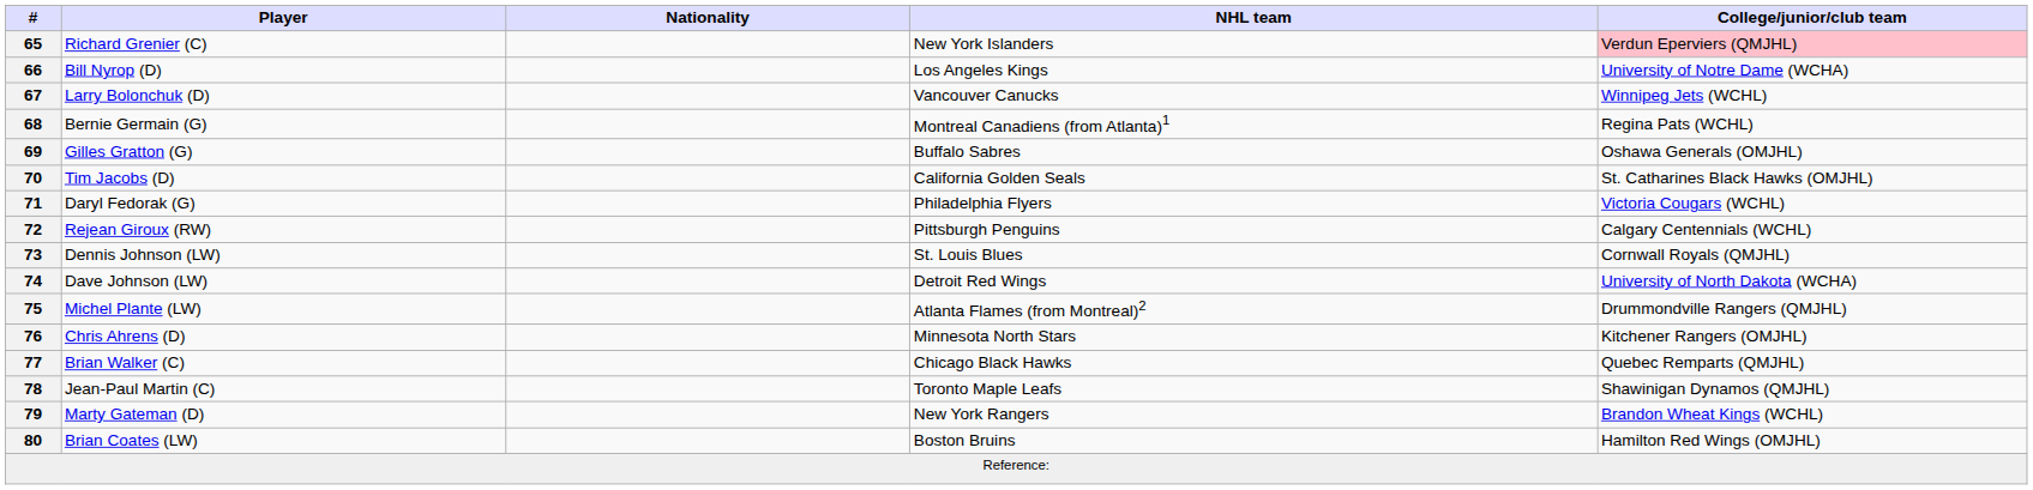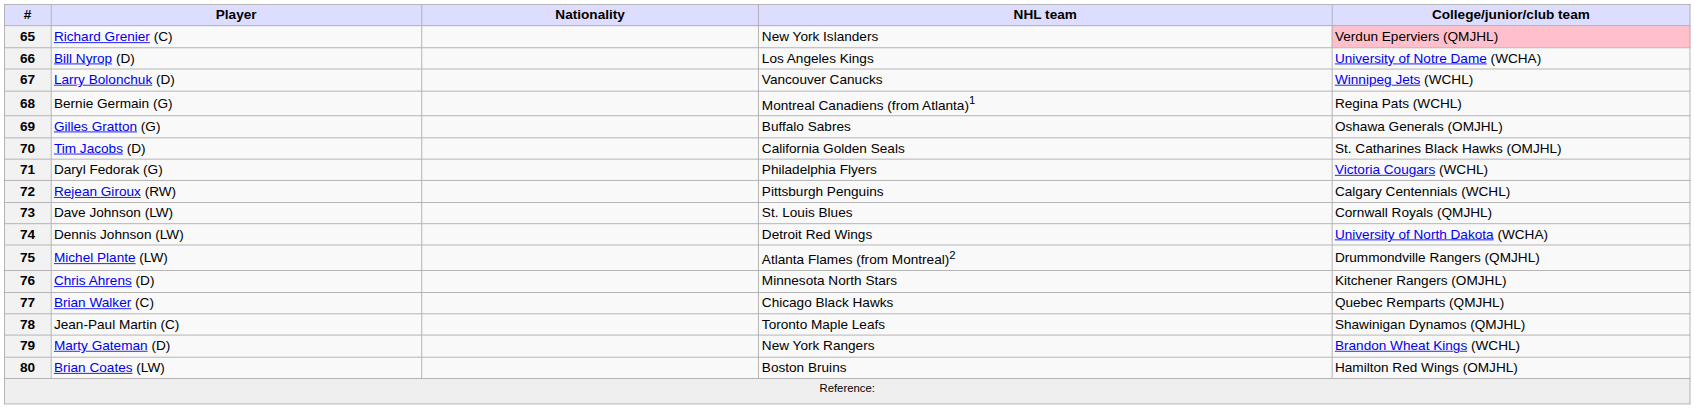 <table class="wikitable" style="width: 100%">
 <tr>
 <th style="background:#ddf; width:2.75%;">#</th>
 <th style="background:#ddf; width:22.0%;">Player</th>
 <th style="background:#ddf; width:20.0%;">Nationality</th>
 <th style="background:#ddf; width:34.0%;">NHL team</th>
 <th style="background:#ddf; width:100.0%;">College/junior/club team</th>
 </tr>
 <tr>
 <th>65</th>
 <td><a href='#'>Richard Grenier</a> (C)</td>
 <td></td>
 <td>New York Islanders</td>
 <td style="background: pink;">Verdun Eperviers (QMJHL)</td>
 </tr>
 <tr>
 <th>66</th>
 <td><a href='#'>Bill Nyrop</a> (D)</td>
 <td></td>
 <td>Los Angeles Kings</td>
 <td><a href='#'>University of Notre Dame</a> (WCHA)</td>
 </tr>
 <tr>
 <th>67</th>
 <td><a href='#'>Larry Bolonchuk</a> (D)</td>
 <td></td>
 <td>Vancouver Canucks</td>
 <td><a href='#'>Winnipeg Jets</a> (WCHL)</td>
 </tr>
 <tr>
 <th>68</th>
 <td>Bernie Germain (G)</td>
 <td></td>
 <td>Montreal Canadiens (from Atlanta)<sup>1</sup></td>
 <td>Regina Pats (WCHL)</td>
 </tr>
 <tr>
 <th>69</th>
 <td><a href='#'>Gilles Gratton</a> (G)</td>
 <td></td>
 <td>Buffalo Sabres</td>
 <td>Oshawa Generals (OMJHL)</td>
 </tr>
 <tr>
 <th>70</th>
 <td><a href='#'>Tim Jacobs</a> (D)</td>
 <td></td>
 <td>California Golden Seals</td>
 <td>St. Catharines Black Hawks (OMJHL)</td>
 </tr>
 <tr>
 <th>71</th>
 <td>Daryl Fedorak (G)</td>
 <td></td>
 <td>Philadelphia Flyers</td>
 <td><a href='#'>Victoria Cougars</a> (WCHL)</td>
 </tr>
 <tr>
 <th>72</th>
 <td><a href='#'>Rejean Giroux</a> (RW)</td>
 <td></td>
 <td>Pittsburgh Penguins</td>
 <td>Calgary Centennials (WCHL)</td>
 </tr>
 <tr>
 <th>73</th>
-<td>Dennis Johnson (LW)</td>
+<td>Dave Johnson (LW)</td>
 <td></td>
 <td>St. Louis Blues</td>
 <td>Cornwall Royals (QMJHL)</td>
 </tr>
 <tr>
 <th>74</th>
-<td>Dave Johnson (LW)</td>
+<td>Dennis Johnson (LW)</td>
 <td></td>
 <td>Detroit Red Wings</td>
 <td><a href='#'>University of North Dakota</a> (WCHA)</td>
 </tr>
 <tr>
 <th>75</th>
 <td><a href='#'>Michel Plante</a> (LW)</td>
 <td></td>
 <td>Atlanta Flames (from Montreal)<sup>2</sup></td>
 <td>Drummondville Rangers (QMJHL)</td>
 </tr>
 <tr>
 <th>76</th>
 <td><a href='#'>Chris Ahrens</a> (D)</td>
 <td></td>
 <td>Minnesota North Stars</td>
 <td>Kitchener Rangers (OMJHL)</td>
 </tr>
 <tr>
 <th>77</th>
 <td><a href='#'>Brian Walker</a> (C)</td>
 <td></td>
 <td>Chicago Black Hawks</td>
 <td>Quebec Remparts (QMJHL)</td>
 </tr>
 <tr>
 <th>78</th>
 <td>Jean-Paul Martin (C)</td>
 <td></td>
 <td>Toronto Maple Leafs</td>
 <td>Shawinigan Dynamos (QMJHL)</td>
 </tr>
 <tr>
 <th>79</th>
 <td><a href='#'>Marty Gateman</a> (D)</td>
 <td></td>
 <td>New York Rangers</td>
 <td><a href='#'>Brandon Wheat Kings</a> (WCHL)</td>
 </tr>
 <tr>
 <th>80</th>
 <td><a href='#'>Brian Coates</a> (LW)</td>
 <td></td>
 <td>Boston Bruins</td>
 <td>Hamilton Red Wings (OMJHL)</td>
 </tr>
 <tr>
 <td align=center colspan="6" bgcolor="#efefef"><sup>Reference: </sup></td>
 </tr>
 </table>
